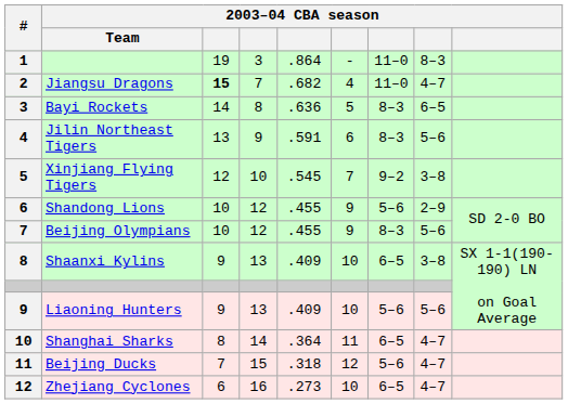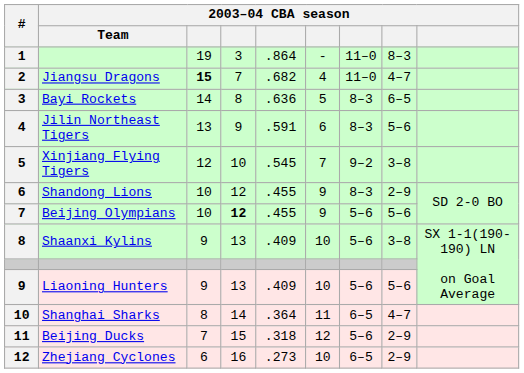 <table class="wikitable" width="55%" style="font-size:95%;">
 <tr>
 <th width="3%" rowspan=2>#</th>
 <th colspan="8" style="text-align:center;">2003–04 CBA season</th>
 </tr>
 <tr style="text-align:center;">
 <th width="16%">Team</th>
 <th width="3%"></th>
 <th width="3%"></th>
 <th width="3%"></th>
 <th width="3%"></th>
 <th width="3%"></th>
 <th width="3%"></th>
 <th width="10%"></th>
 </tr>
 <tr style="text-align:center;background: #ccffcc;">
 <th>1</th>
 <td style="text-align:left;"></td>
 <td>19</td>
 <td>3</td>
 <td>.864</td>
 <td>-</td>
 <td>11–0</td>
 <td>8–3</td>
 <td></td>
 </tr>
 <tr style="text-align:center;background: #ccffcc;">
 <th>2</th>
 <td style="text-align:left;"><a href='#'>Jiangsu Dragons</a></td>
 <td><strong>15</strong></td>
 <td>7</td>
 <td>.682</td>
 <td>4</td>
 <td>11–0</td>
 <td>4–7</td>
 <td></td>
 </tr>
 <tr style="text-align:center;background: #ccffcc;">
 <th>3</th>
 <td style="text-align:left;"><a href='#'>Bayi Rockets</a></td>
 <td>14</td>
 <td>8</td>
 <td>.636</td>
 <td>5</td>
 <td>8–3</td>
 <td>6–5</td>
 <td></td>
 </tr>
 <tr style="text-align:center;background: #ccffcc;">
 <th>4</th>
 <td style="text-align:left;"><a href='#'>Jilin Northeast Tigers</a></td>
 <td>13</td>
 <td>9</td>
 <td>.591</td>
 <td>6</td>
 <td>8–3</td>
 <td>5–6</td>
 <td></td>
 </tr>
 <tr style="text-align:center;background: #ccffcc;">
 <th>5</th>
 <td style="text-align:left;"><a href='#'>Xinjiang Flying Tigers</a></td>
 <td>12</td>
 <td>10</td>
 <td>.545</td>
 <td>7</td>
 <td>9–2</td>
 <td>3–8</td>
 <td></td>
 </tr>
 <tr style="text-align:center;background: #ccffcc;">
 <th>6</th>
 <td style="text-align:left;"><a href='#'>Shandong Lions</a></td>
 <td>10</td>
 <td>12</td>
 <td>.455</td>
 <td>9</td>
-<td>5–6</td>
+<td>8–3</td>
 <td>2–9</td>
 <td rowspan=2>SD 2-0 BO</td>
 </tr>
 <tr style="text-align:center;background: #ccffcc;">
 <th>7</th>
 <td style="text-align:left;"><a href='#'>Beijing Olympians</a></td>
 <td>10</td>
-<td>12</td>
+<td><strong>12</strong></td>
 <td>.455</td>
 <td>9</td>
-<td>8–3</td>
+<td>5–6</td>
 <td>5–6</td>
 </tr>
 <tr style="text-align:center;background: #ccffcc;">
 <th>8</th>
 <td style="text-align:left;"><a href='#'>Shaanxi Kylins</a></td>
 <td>9</td>
 <td>13</td>
 <td>.409</td>
 <td>10</td>
-<td>6–5</td>
+<td>5–6</td>
 <td>3–8</td>
 <td rowspan=3>SX 1-1(190-190) LN<br><br>on Goal Average</td>
 </tr>
 <tr style="background-color:#cccccc;">
 <td></td>
 <td></td>
 <td></td>
 <td></td>
 <td></td>
 <td></td>
 <td></td>
 <td></td>
 </tr>
 <tr style="text-align:center;background: #FFE6E6;">
 <th>9</th>
 <td style="text-align:left;"><a href='#'>Liaoning Hunters</a></td>
 <td>9</td>
 <td>13</td>
 <td>.409</td>
 <td>10</td>
 <td>5–6</td>
 <td>5–6</td>
 </tr>
 <tr style="text-align:center;background: #FFE6E6;">
 <th>10</th>
 <td style="text-align:left;"><a href='#'>Shanghai Sharks</a></td>
 <td>8</td>
 <td>14</td>
 <td>.364</td>
 <td>11</td>
 <td>6–5</td>
 <td>4–7</td>
 <td></td>
 </tr>
 <tr style="text-align:center;background: #FFE6E6;">
 <th>11</th>
 <td style="text-align:left;"><a href='#'>Beijing Ducks</a></td>
 <td>7</td>
 <td>15</td>
 <td>.318</td>
 <td>12</td>
 <td>5–6</td>
-<td>4–7</td>
+<td>2–9</td>
 <td></td>
 </tr>
 <tr style="text-align:center;background: #FFE6E6;">
 <th>12</th>
 <td style="text-align:left;"><a href='#'>Zhejiang Cyclones</a></td>
 <td>6</td>
 <td>16</td>
 <td>.273</td>
 <td>10</td>
 <td>6–5</td>
-<td>4–7</td>
+<td>2–9</td>
 <td></td>
 </tr>
 </table>
